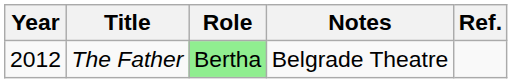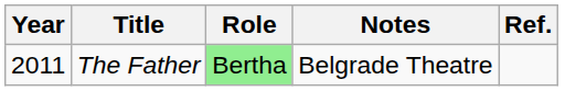 <table class="wikitable">
 <tr>
 <th>Year</th>
 <th>Title</th>
 <th>Role</th>
 <th>Notes</th>
 <th>Ref.</th>
 </tr>
 <tr>
-<td>2012</td>
+<td>2011</td>
 <td><em>The Father</em></td>
 <td style="background: lightgreen;">Bertha</td>
 <td>Belgrade Theatre</td>
 <td></td>
 </tr>
 </table>
